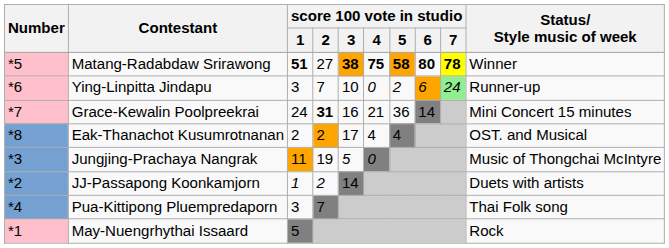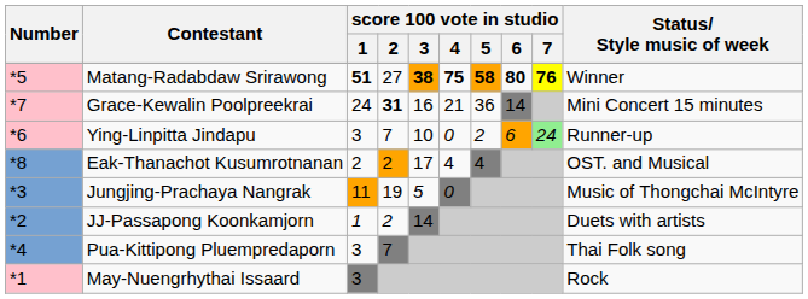 <table class="wikitable">
 <tr>
 <th rowspan=2>Number</th>
 <th rowspan=2>Contestant</th>
 <th colspan=7>score 100 vote in studio</th>
 <th rowspan=2>Status/<br>Style music of week</th>
 </tr>
 <tr>
 <th>1</th>
 <th>2</th>
 <th>3</th>
 <th>4</th>
 <th>5</th>
 <th>6</th>
 <th>7</th>
 </tr>
 <tr>
 </tr>
 <tr>
 <td style="background:pink;">*5</td>
 <td>Matang-Radabdaw Srirawong</td>
 <td><span><strong>51</strong></span></td>
 <td>27</td>
 <td bgcolor = "orange"><span><strong>38</strong></span></td>
 <td><span><strong>75</strong></span></td>
 <td bgcolor = "orange"><span><strong>58</strong></span></td>
 <td><span><strong>80</strong></span></td>
-<td bgcolor="yellow"><span><strong>78</strong></span></td>
+<td bgcolor="yellow"><span><strong>76</strong></span></td>
 <td>Winner</td>
+</tr>
+<tr>
+<td style="background:pink;">*7</td>
+<td>Grace-Kewalin Poolpreekrai</td>
+<td>24</td>
+<td><span><strong>31</strong></span></td>
+<td>16</td>
+<td>21</td>
+<td>36</td>
+<td bgcolor = "gray">14</td>
+<td style="background:#CCCCCC;"></td>
+<td>Mini Concert 15 minutes</td>
 </tr>
 <tr>
 <td style="background:pink;">*6</td>
 <td>Ying-Linpitta Jindapu</td>
 <td>3</td>
 <td>7</td>
 <td>10</td>
 <td><span><em>0</em></span></td>
 <td><span><em>2</em></span></td>
 <td bgcolor = "orange"><span><em>6</em></span></td>
 <td bgcolor="lightgreen"><span><em>24</em></span></td>
 <td>Runner-up</td>
-</tr>
-<tr>
-<td style="background:pink;">*7</td>
-<td>Grace-Kewalin Poolpreekrai</td>
-<td>24</td>
-<td><span><strong>31</strong></span></td>
-<td>16</td>
-<td>21</td>
-<td>36</td>
-<td bgcolor = "gray">14</td>
-<td style="background:#CCCCCC;"></td>
-<td>Mini Concert 15 minutes</td>
 </tr>
 <tr>
 <td style="background:#75A1D2">*8</td>
 <td>Eak-Thanachot Kusumrotnanan</td>
 <td>2</td>
 <td bgcolor = "orange">2</td>
 <td>17</td>
 <td>4</td>
 <td bgcolor = "gray">4</td>
 <td style="background:#CCCCCC;" colspan=" 2 "></td>
 <td>OST. and Musical</td>
 </tr>
 <tr>
 <td style="background:#75A1D2">*3</td>
 <td>Jungjing-Prachaya Nangrak</td>
 <td bgcolor = "orange">11</td>
 <td>19</td>
 <td><span><em>5</em></span></td>
 <td bgcolor = "gray"><span><em>0</em></span></td>
 <td style="background:#CCCCCC;" colspan=" 3 "></td>
 <td>Music of Thongchai McIntyre</td>
 </tr>
 <tr>
 <td style="background:#75A1D2">*2</td>
 <td>JJ-Passapong Koonkamjorn</td>
 <td><span><em>1</em></span></td>
 <td><span><em>2</em></span></td>
 <td bgcolor = "gray">14</td>
 <td style="background:#CCCCCC;" colspan=" 4 "></td>
 <td>Duets with artists</td>
 </tr>
 <tr>
 <td style="background:#75A1D2">*4</td>
 <td>Pua-Kittipong Pluempredaporn</td>
 <td>3</td>
 <td bgcolor = "gray">7</td>
 <td style="background:#CCCCCC;" colspan=" 5 "></td>
 <td>Thai Folk song</td>
 </tr>
 <tr>
 <td style="background:pink;">*1</td>
 <td>May-Nuengrhythai Issaard</td>
-<td bgcolor = "gray">5</td>
+<td bgcolor = "gray">3</td>
 <td style="background:#CCCCCC;" colspan=" 6 "></td>
 <td>Rock</td>
 </tr>
 </table>
